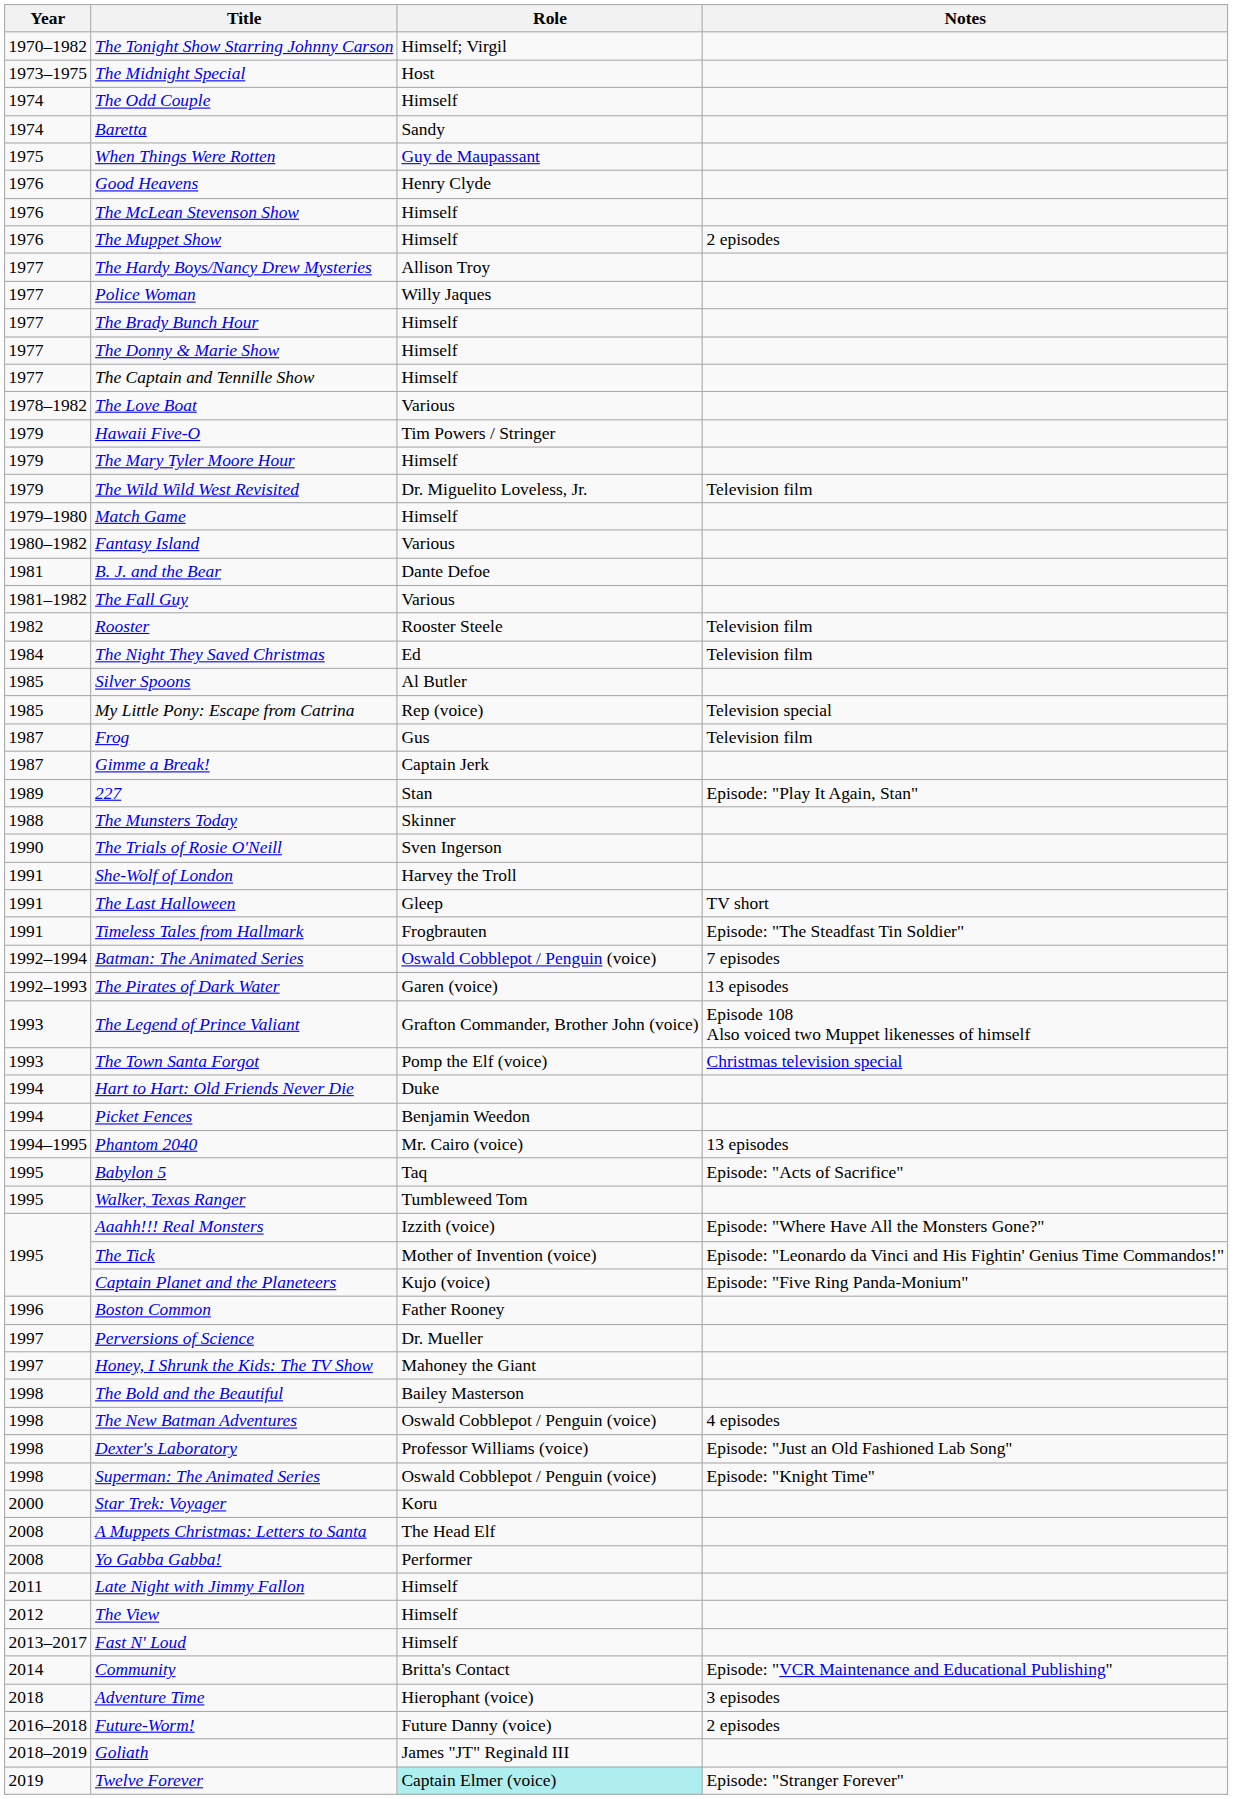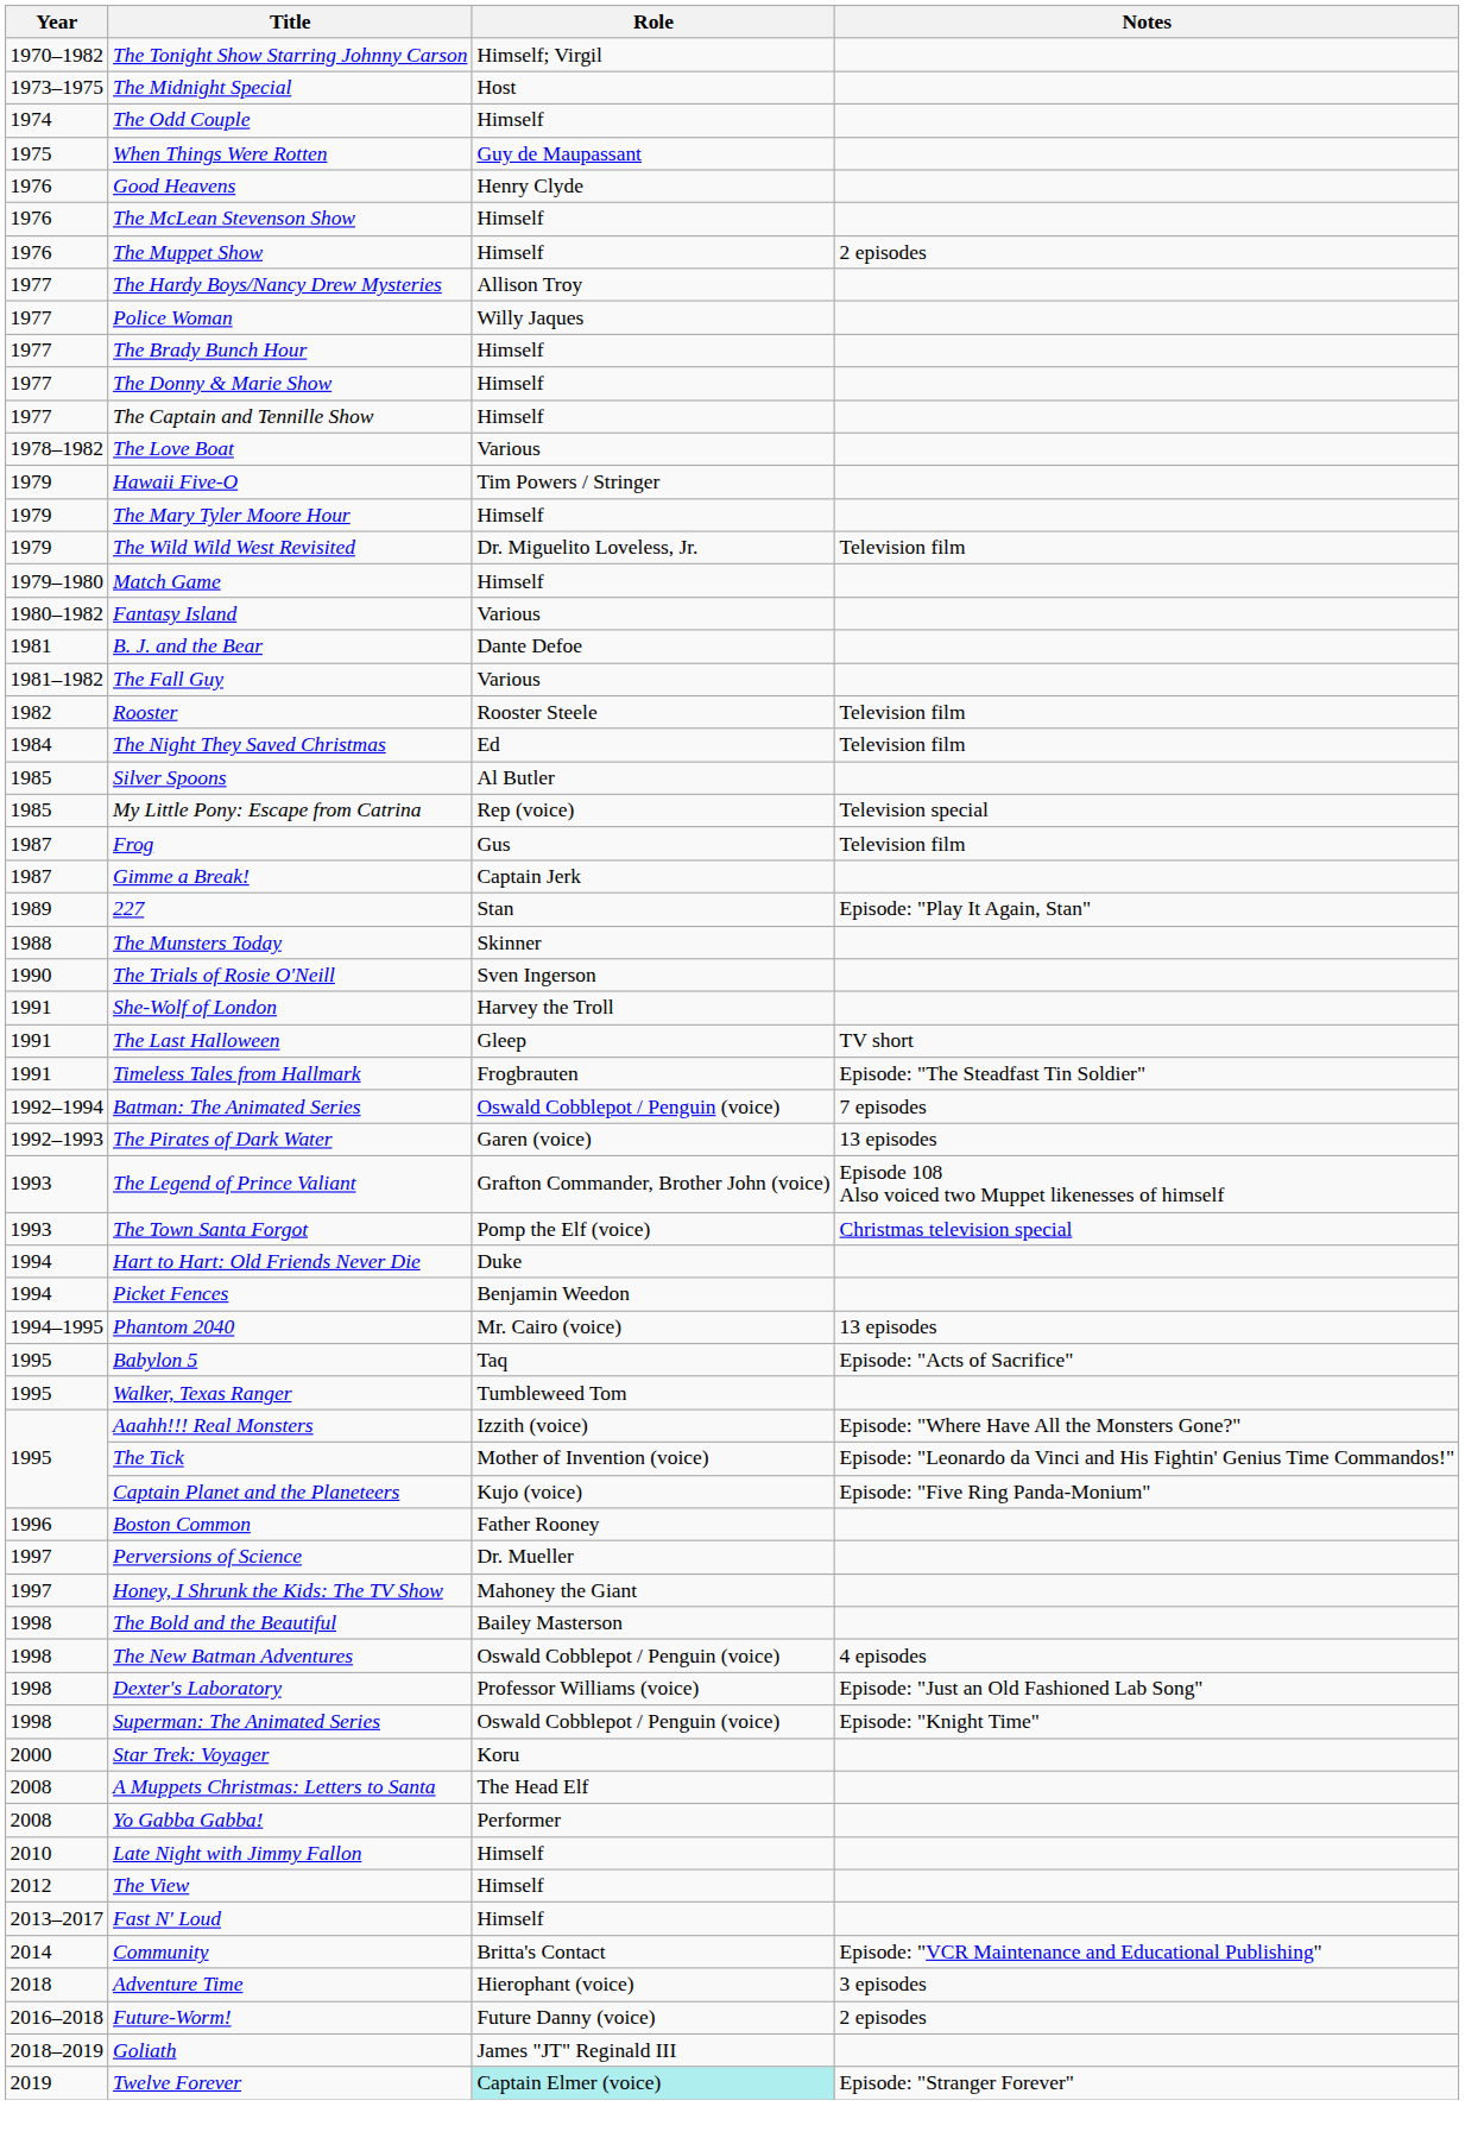 <table class="wikitable sortable">
 <tr>
 <th>Year</th>
 <th>Title</th>
 <th>Role</th>
 <th class="unsortable">Notes</th>
 </tr>
 <tr>
 <td>1970–1982</td>
 <td data-sort-value="Tonight Show Starring Johnny Carson, The"><em><a href='#'>The Tonight Show Starring Johnny Carson</a></em></td>
 <td>Himself; Virgil</td>
 <td></td>
 </tr>
 <tr>
 <td>1973–1975</td>
 <td data-sort-value="Midnight Special, The"><em><a href='#'>The Midnight Special</a></em></td>
 <td>Host</td>
 <td></td>
 </tr>
 <tr>
 <td>1974</td>
 <td data-sort-value="Odd Couple, The"><em><a href='#'>The Odd Couple</a></em></td>
 <td>Himself</td>
-<td></td>
-</tr>
-<tr>
-<td>1974</td>
-<td><em><a href='#'>Baretta</a></em></td>
-<td>Sandy</td>
 <td></td>
 </tr>
 <tr>
 <td>1975</td>
 <td><em><a href='#'>When Things Were Rotten</a></em></td>
 <td><a href='#'>Guy de Maupassant</a></td>
 <td></td>
 </tr>
 <tr>
 <td>1976</td>
 <td><em><a href='#'>Good Heavens</a></em></td>
 <td>Henry Clyde</td>
 <td></td>
 </tr>
 <tr>
 <td>1976</td>
 <td data-sort-value="McLean Stevenson Show, The"><em><a href='#'>The McLean Stevenson Show</a></em></td>
 <td>Himself</td>
 <td></td>
 </tr>
 <tr>
 <td>1976</td>
 <td data-sort-value="Muppet Show, The"><em><a href='#'>The Muppet Show</a></em></td>
 <td>Himself</td>
 <td>2 episodes</td>
 </tr>
 <tr>
 <td>1977</td>
 <td data-sort-value="Hardy Boys/Nancy Drew Mysteries, The"><em><a href='#'>The Hardy Boys/Nancy Drew Mysteries</a></em></td>
 <td>Allison Troy</td>
 <td></td>
 </tr>
 <tr>
 <td>1977</td>
 <td><em><a href='#'>Police Woman</a></em></td>
 <td>Willy Jaques</td>
 <td></td>
 </tr>
 <tr>
 <td>1977</td>
 <td data-sort-value="Brady Bunch Hour, The"><em><a href='#'>The Brady Bunch Hour</a></em></td>
 <td>Himself</td>
 <td></td>
 </tr>
 <tr>
 <td>1977</td>
 <td data-sort-value="Donny & Marie Show, The"><em><a href='#'>The Donny & Marie Show</a></em></td>
 <td>Himself</td>
 <td></td>
 </tr>
 <tr>
 <td>1977</td>
 <td data-sort-value="Captain and Tennille Show, The"><em>The Captain and Tennille Show</em></td>
 <td>Himself</td>
 <td></td>
 </tr>
 <tr>
 <td>1978–1982</td>
 <td data-sort-value="Love Boat, The"><em><a href='#'>The Love Boat</a></em></td>
 <td>Various</td>
 <td></td>
 </tr>
 <tr>
 <td>1979</td>
 <td><em><a href='#'>Hawaii Five-O</a></em></td>
 <td>Tim Powers / Stringer</td>
 <td></td>
 </tr>
 <tr>
 <td>1979</td>
 <td data-sort-value="Mary Tyler Moore Hour, The"><em><a href='#'>The Mary Tyler Moore Hour</a></em></td>
 <td>Himself</td>
 <td></td>
 </tr>
 <tr>
 <td>1979</td>
 <td data-sort-value="Wild Wild West Revisited, The"><em><a href='#'>The Wild Wild West Revisited</a></em></td>
 <td>Dr. Miguelito Loveless, Jr.</td>
 <td>Television film</td>
 </tr>
 <tr>
 <td>1979–1980</td>
 <td><em><a href='#'>Match Game</a></em></td>
 <td>Himself</td>
 <td></td>
 </tr>
 <tr>
 <td>1980–1982</td>
 <td><em><a href='#'>Fantasy Island</a></em></td>
 <td>Various</td>
 <td></td>
 </tr>
 <tr>
 <td>1981</td>
 <td><em><a href='#'>B. J. and the Bear</a></em></td>
 <td>Dante Defoe</td>
 <td></td>
 </tr>
 <tr>
 <td>1981–1982</td>
 <td data-sort-value="Fall Guy, The"><em><a href='#'>The Fall Guy</a></em></td>
 <td>Various</td>
 <td></td>
 </tr>
 <tr>
 <td>1982</td>
 <td><em><a href='#'>Rooster</a></em></td>
 <td>Rooster Steele</td>
 <td>Television film</td>
 </tr>
 <tr>
 <td>1984</td>
 <td data-sort-value="Night They Saved Christmas, The"><em><a href='#'>The Night They Saved Christmas</a></em></td>
 <td>Ed</td>
 <td>Television film</td>
 </tr>
 <tr>
 <td>1985</td>
 <td><em><a href='#'>Silver Spoons</a></em></td>
 <td>Al Butler</td>
 <td></td>
 </tr>
 <tr>
 <td>1985</td>
 <td><em>My Little Pony: Escape from Catrina</em></td>
 <td>Rep (voice)</td>
 <td>Television special</td>
 </tr>
 <tr>
 <td>1987</td>
 <td><em><a href='#'>Frog</a></em></td>
 <td>Gus</td>
 <td>Television film</td>
 </tr>
 <tr>
 <td>1987</td>
 <td><em><a href='#'>Gimme a Break!</a></em></td>
 <td>Captain Jerk</td>
 <td></td>
 </tr>
 <tr>
 <td>1989</td>
 <td><em><a href='#'>227</a></em></td>
 <td>Stan</td>
 <td>Episode: "Play It Again, Stan"</td>
 </tr>
 <tr>
 <td>1988</td>
 <td data-sort-value="Munsters Today, The"><em><a href='#'>The Munsters Today</a></em></td>
 <td>Skinner</td>
 <td></td>
 </tr>
 <tr>
 <td>1990</td>
 <td data-sort-value="Trials of Rosie O'Neill, The"><em><a href='#'>The Trials of Rosie O'Neill</a></em></td>
 <td>Sven Ingerson</td>
 <td></td>
 </tr>
 <tr>
 <td>1991</td>
 <td><em><a href='#'>She-Wolf of London</a></em></td>
 <td>Harvey the Troll</td>
 <td></td>
 </tr>
 <tr>
 <td>1991</td>
 <td><em><a href='#'>The Last Halloween</a></em></td>
 <td>Gleep</td>
 <td>TV short</td>
 </tr>
 <tr>
 <td>1991</td>
 <td><em><a href='#'>Timeless Tales from Hallmark</a></em></td>
 <td>Frogbrauten</td>
 <td>Episode: "The Steadfast Tin Soldier"</td>
 </tr>
 <tr>
 <td>1992–1994</td>
 <td><em><a href='#'>Batman: The Animated Series</a></em></td>
 <td><a href='#'>Oswald Cobblepot / Penguin</a> (voice)</td>
 <td>7 episodes</td>
 </tr>
 <tr>
 <td>1992–1993</td>
 <td><em><a href='#'>The Pirates of Dark Water</a></em></td>
 <td>Garen (voice)</td>
 <td>13 episodes</td>
 </tr>
 <tr>
 <td>1993</td>
 <td><em><a href='#'>The Legend of Prince Valiant</a></em></td>
 <td>Grafton Commander, Brother John (voice)</td>
 <td>Episode 108<br>Also voiced two Muppet likenesses of himself</td>
 </tr>
 <tr>
 <td>1993</td>
 <td><em><a href='#'>The Town Santa Forgot</a></em></td>
 <td>Pomp the Elf (voice)</td>
 <td><a href='#'>Christmas television special</a></td>
 </tr>
 <tr>
 <td>1994</td>
 <td><em><a href='#'>Hart to Hart: Old Friends Never Die</a></em></td>
 <td>Duke</td>
 <td></td>
 </tr>
 <tr>
 <td>1994</td>
 <td><em><a href='#'>Picket Fences</a></em></td>
 <td>Benjamin Weedon</td>
 <td></td>
 </tr>
 <tr>
 <td>1994–1995</td>
 <td><em><a href='#'>Phantom 2040</a></em></td>
 <td>Mr. Cairo (voice)</td>
 <td>13 episodes</td>
 </tr>
 <tr>
 <td>1995</td>
 <td><em><a href='#'>Babylon 5</a></em></td>
 <td>Taq</td>
 <td>Episode: "Acts of Sacrifice"</td>
 </tr>
 <tr>
 <td>1995</td>
 <td><em><a href='#'>Walker, Texas Ranger</a></em></td>
 <td>Tumbleweed Tom</td>
 <td></td>
 </tr>
 <tr>
 <td rowspan="3">1995</td>
 <td><em><a href='#'>Aaahh!!! Real Monsters</a></em></td>
 <td>Izzith (voice)</td>
 <td>Episode: "Where Have All the Monsters Gone?"</td>
 </tr>
 <tr>
 <td><em><a href='#'>The Tick</a></em></td>
 <td>Mother of Invention (voice)</td>
 <td>Episode: "Leonardo da Vinci and His Fightin' Genius Time Commandos!"</td>
 </tr>
 <tr>
 <td><em><a href='#'>Captain Planet and the Planeteers</a></em></td>
 <td>Kujo (voice)</td>
 <td>Episode: "Five Ring Panda-Monium"</td>
 </tr>
 <tr>
 <td>1996</td>
 <td><em><a href='#'>Boston Common</a></em></td>
 <td>Father Rooney</td>
 <td></td>
 </tr>
 <tr>
 <td>1997</td>
 <td><em><a href='#'>Perversions of Science</a></em></td>
 <td>Dr. Mueller</td>
 <td></td>
 </tr>
 <tr>
 <td>1997</td>
 <td><em><a href='#'>Honey, I Shrunk the Kids: The TV Show</a></em></td>
 <td>Mahoney the Giant</td>
 <td></td>
 </tr>
 <tr>
 <td>1998</td>
 <td data-sort-value="Bold and the Beautiful, The"><em><a href='#'>The Bold and the Beautiful</a></em></td>
 <td>Bailey Masterson</td>
 <td></td>
 </tr>
 <tr>
 <td>1998</td>
 <td><em><a href='#'>The New Batman Adventures</a></em></td>
 <td>Oswald Cobblepot / Penguin (voice)</td>
 <td>4 episodes</td>
 </tr>
 <tr>
 <td>1998</td>
 <td><em><a href='#'>Dexter's Laboratory</a></em></td>
 <td>Professor Williams (voice)</td>
 <td>Episode: "Just an Old Fashioned Lab Song"</td>
 </tr>
 <tr>
 <td>1998</td>
 <td><em><a href='#'>Superman: The Animated Series</a></em></td>
 <td>Oswald Cobblepot / Penguin (voice)</td>
 <td>Episode: "Knight Time"</td>
 </tr>
 <tr>
 <td>2000</td>
 <td><em><a href='#'>Star Trek: Voyager</a></em></td>
 <td>Koru</td>
 <td></td>
 </tr>
 <tr>
 <td>2008</td>
 <td data-sort-value="Muppets Christmas: Letters to Santa, A"><em><a href='#'>A Muppets Christmas: Letters to Santa</a></em></td>
 <td>The Head Elf</td>
 <td></td>
 </tr>
 <tr>
 <td>2008</td>
 <td><em><a href='#'>Yo Gabba Gabba!</a></em></td>
 <td>Performer</td>
 <td></td>
 </tr>
 <tr>
-<td>2011</td>
+<td>2010</td>
 <td><em><a href='#'>Late Night with Jimmy Fallon</a></em></td>
 <td>Himself</td>
 <td></td>
 </tr>
 <tr>
 <td>2012</td>
 <td data-sort-value="View, The"><em><a href='#'>The View</a></em></td>
 <td>Himself</td>
 <td></td>
 </tr>
 <tr>
 <td>2013–2017</td>
 <td><em><a href='#'>Fast N' Loud</a></em></td>
 <td>Himself</td>
 <td></td>
 </tr>
 <tr>
 <td>2014</td>
 <td><em><a href='#'>Community</a></em></td>
 <td>Britta's Contact</td>
 <td>Episode: "<a href='#'>VCR Maintenance and Educational Publishing</a>"</td>
 </tr>
 <tr>
 <td>2018</td>
 <td><em><a href='#'>Adventure Time</a></em></td>
 <td>Hierophant (voice)</td>
 <td>3 episodes</td>
 </tr>
 <tr>
 <td>2016–2018</td>
 <td><em><a href='#'>Future-Worm!</a></em></td>
 <td>Future Danny (voice)</td>
 <td>2 episodes</td>
 </tr>
 <tr>
 <td>2018–2019</td>
 <td><em><a href='#'>Goliath</a></em></td>
 <td>James "JT" Reginald III</td>
 <td></td>
 </tr>
 <tr>
 <td>2019</td>
 <td><em><a href='#'>Twelve Forever</a></em></td>
 <td style="background: paleturquoise;">Captain Elmer (voice)</td>
 <td>Episode: "Stranger Forever"</td>
 </tr>
 </table>
